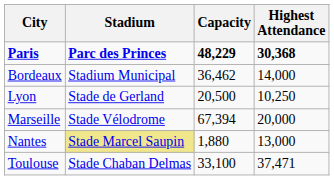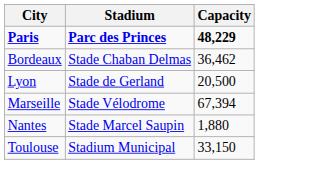 <table class = "wikitable">
 <tr>
 <th>City</th>
 <th>Stadium</th>
 <th>Capacity</th>
-<th>Highest<br>Attendance</th>
 </tr>
 <tr>
 <td><strong><a href='#'>Paris</a></strong></td>
 <td><strong><a href='#'>Parc des Princes</a></strong></td>
 <td><strong>48,229</strong></td>
-<td><strong>30,368</strong></td>
 </tr>
 <tr>
 <td><a href='#'>Bordeaux</a></td>
-<td><a href='#'>Stadium Municipal</a></td>
+<td><a href='#'>Stade Chaban Delmas</a></td>
 <td>36,462</td>
-<td>14,000</td>
 </tr>
 <tr>
 <td><a href='#'>Lyon</a></td>
 <td><a href='#'>Stade de Gerland</a></td>
 <td>20,500</td>
-<td>10,250</td>
 </tr>
 <tr>
 <td><a href='#'>Marseille</a></td>
 <td><a href='#'>Stade Vélodrome</a></td>
 <td>67,394</td>
-<td>20,000</td>
 </tr>
 <tr>
 <td><a href='#'>Nantes</a></td>
-<td style="background: khaki;"><a href='#'>Stade Marcel Saupin</a></td>
+<td><a href='#'>Stade Marcel Saupin</a></td>
 <td>1,880</td>
-<td>13,000</td>
 </tr>
 <tr>
 <td><a href='#'>Toulouse</a></td>
-<td><a href='#'>Stade Chaban Delmas</a></td>
-<td>33,100</td>
-<td>37,471</td>
+<td><a href='#'>Stadium Municipal</a></td>
+<td>33,150</td>
 </tr>
 </table>
